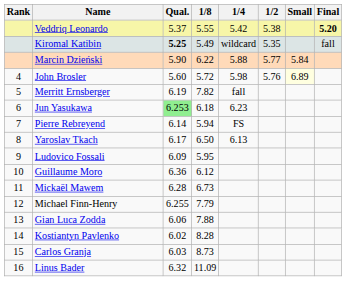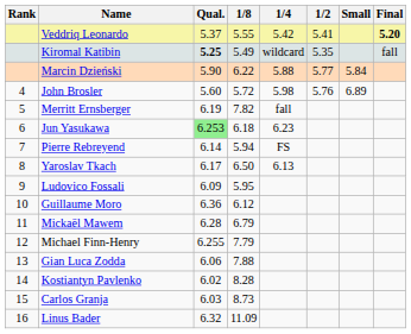 <table class="wikitable sortable" style="text-align:center">
 <tr>
 <th>Rank</th>
 <th width=200>Name</th>
 <th width="35">Qual.</th>
 <th width="35">1/8</th>
 <th width="35">1/4</th>
 <th width="35">1/2</th>
 <th width="35">Small</th>
 <th width="35">Final</th>
 </tr>
 <tr bgcolor="#F7F6A8">
 <td></td>
 <td align="left"> <a href='#'>Veddriq Leonardo</a></td>
 <td>5.37</td>
 <td>5.55</td>
 <td>5.42</td>
-<td>5.38</td>
+<td>5.41</td>
 <td></td>
 <td><strong>5.20</strong></td>
 </tr>
 <tr bgcolor="#DCE5E5">
 <td></td>
 <td align="left"> <a href='#'>Kiromal Katibin</a></td>
 <td><strong>5.25</strong></td>
 <td>5.49</td>
 <td>wildcard</td>
 <td>5.35</td>
 <td></td>
 <td>fall</td>
 </tr>
 <tr bgcolor="#FFDAB9">
 <td></td>
 <td align="left"> <a href='#'>Marcin Dzieński</a></td>
 <td>5.90</td>
 <td>6.22</td>
 <td>5.88</td>
 <td>5.77</td>
 <td>5.84</td>
 <td></td>
 </tr>
 <tr>
 <td align="center">4</td>
 <td align="left"> <a href='#'>John Brosler</a></td>
 <td>5.60</td>
 <td>5.72</td>
 <td>5.98</td>
 <td>5.76</td>
-<td style="background: lightyellow;">6.89</td>
+<td>6.89</td>
 <td></td>
 </tr>
 <tr>
 <td align="center">5</td>
 <td align="left"> <a href='#'>Merritt Ernsberger</a></td>
 <td>6.19</td>
 <td>7.82</td>
 <td>fall</td>
 <td></td>
 <td></td>
 <td></td>
 </tr>
 <tr>
 <td align="center">6</td>
 <td align="left"> <a href='#'>Jun Yasukawa</a></td>
 <td style="background: lightgreen;">6.253</td>
 <td>6.18</td>
 <td>6.23</td>
 <td></td>
 <td></td>
 <td></td>
 </tr>
 <tr>
 <td align="center">7</td>
 <td align="left"> <a href='#'>Pierre Rebreyend</a></td>
 <td>6.14</td>
 <td>5.94</td>
 <td>FS</td>
 <td></td>
 <td></td>
 <td></td>
 </tr>
 <tr>
 <td align="center">8</td>
 <td align="left"> <a href='#'>Yaroslav Tkach</a></td>
 <td>6.17</td>
 <td>6.50</td>
 <td>6.13</td>
 <td></td>
 <td></td>
 <td></td>
 </tr>
 <tr>
 <td>9</td>
 <td align="left"> <a href='#'>Ludovico Fossali</a></td>
 <td>6.09</td>
 <td>5.95</td>
 <td></td>
 <td></td>
 <td></td>
 <td></td>
 </tr>
 <tr>
 <td>10</td>
 <td align="left"> <a href='#'>Guillaume Moro</a></td>
 <td>6.36</td>
 <td>6.12</td>
 <td></td>
 <td></td>
 <td></td>
 <td></td>
 </tr>
 <tr>
 <td>11</td>
 <td align="left"> <a href='#'>Mickaël Mawem</a></td>
 <td>6.28</td>
-<td>6.73</td>
+<td>6.79</td>
 <td></td>
 <td></td>
 <td></td>
 <td></td>
 </tr>
 <tr>
 <td>12</td>
 <td align="left"> Michael Finn-Henry</td>
 <td>6.255</td>
 <td>7.79</td>
 <td></td>
 <td></td>
 <td></td>
 <td></td>
 </tr>
 <tr>
 <td>13</td>
 <td align="left"> <a href='#'>Gian Luca Zodda</a></td>
 <td>6.06</td>
 <td>7.88</td>
 <td></td>
 <td></td>
 <td></td>
 <td></td>
 </tr>
 <tr>
 <td>14</td>
 <td align="left"> <a href='#'>Kostiantyn Pavlenko</a></td>
 <td>6.02</td>
 <td>8.28</td>
 <td></td>
 <td></td>
 <td></td>
 <td></td>
 </tr>
 <tr>
 <td>15</td>
 <td align="left"> <a href='#'>Carlos Granja</a></td>
 <td>6.03</td>
 <td>8.73</td>
 <td></td>
 <td></td>
 <td></td>
 <td></td>
 </tr>
 <tr>
 <td>16</td>
 <td align="left"> <a href='#'>Linus Bader</a></td>
 <td>6.32</td>
 <td>11.09</td>
 <td></td>
 <td></td>
 <td></td>
 <td></td>
 </tr>
 </table>
